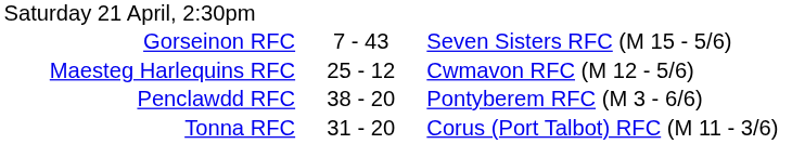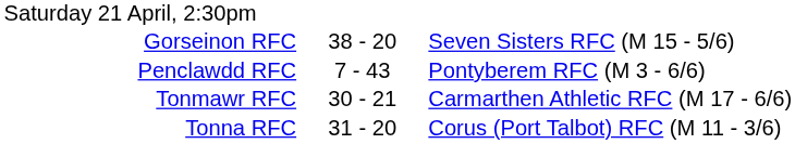 <table style="width:70%;" cellspacing="1">
 <tr>
 <th width=35%></th>
 <th width=15%></th>
 <th></th>
 </tr>
 <tr>
 <td>Saturday 21 April, 2:30pm</td>
 </tr>
 <tr>
 <td align=right><a href='#'>Gorseinon RFC</a></td>
-<td align=center>7 - 43</td>
+<td align=center>38 - 20</td>
 <td><a href='#'>Seven Sisters RFC</a> (M 15 - 5/6)</td>
 </tr>
 <tr>
-<td align=right><a href='#'>Maesteg Harlequins RFC</a></td>
-<td align=center>25 - 12</td>
-<td><a href='#'>Cwmavon RFC</a> (M 12 - 5/6)</td>
+<td align=right><a href='#'>Penclawdd RFC</a></td>
+<td align=center>7 - 43</td>
+<td><a href='#'>Pontyberem RFC</a> (M 3 - 6/6)</td>
 </tr>
 <tr>
-<td align=right><a href='#'>Penclawdd RFC</a></td>
-<td align=center>38 - 20</td>
-<td><a href='#'>Pontyberem RFC</a> (M 3 - 6/6)</td>
+<td align=right><a href='#'>Tonmawr RFC</a></td>
+<td align=center>30 - 21</td>
+<td><a href='#'>Carmarthen Athletic RFC</a> (M 17 - 6/6)</td>
 </tr>
 <tr>
 <td align=right><a href='#'>Tonna RFC</a></td>
 <td align=center>31 - 20</td>
 <td><a href='#'>Corus (Port Talbot) RFC</a> (M 11 - 3/6)</td>
 </tr>
 </table>
